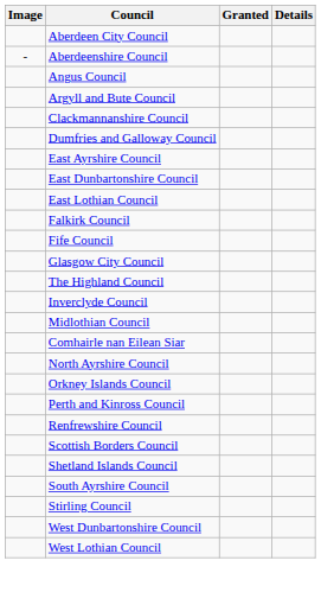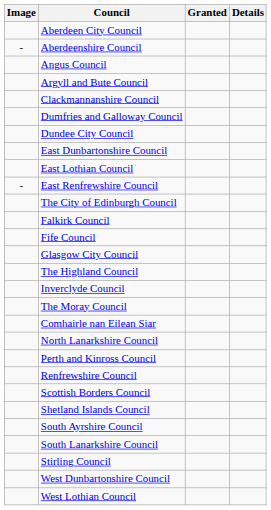 <table class="wikitable">
 <tr>
 <th>Image</th>
 <th>Council</th>
 <th>Granted</th>
 <th>Details</th>
 </tr>
 <tr>
 <td align=center></td>
 <td><a href='#'>Aberdeen City Council</a></td>
 <td></td>
 <td></td>
 </tr>
 <tr>
 <td align=center>-</td>
 <td><a href='#'>Aberdeenshire Council</a></td>
 <td></td>
 <td></td>
 </tr>
 <tr>
 <td align=center></td>
 <td><a href='#'>Angus Council</a></td>
 <td></td>
 <td></td>
 </tr>
 <tr>
 <td align=center></td>
 <td><a href='#'>Argyll and Bute Council</a></td>
 <td></td>
 <td></td>
 </tr>
 <tr>
 <td align=center></td>
 <td><a href='#'>Clackmannanshire Council</a></td>
 <td></td>
 <td></td>
 </tr>
 <tr>
 <td align=center></td>
 <td><a href='#'>Dumfries and Galloway Council</a></td>
 <td></td>
 <td></td>
 </tr>
 <tr>
 <td align=center></td>
-<td><a href='#'>East Ayrshire Council</a></td>
+<td><a href='#'>Dundee City Council</a></td>
 <td></td>
 <td></td>
 </tr>
 <tr>
 <td align=center></td>
 <td><a href='#'>East Dunbartonshire Council</a></td>
 <td></td>
 <td></td>
 </tr>
 <tr>
 <td align=center></td>
 <td><a href='#'>East Lothian Council</a></td>
+<td></td>
+<td></td>
+</tr>
+<tr>
+<td align=center>-</td>
+<td><a href='#'>East Renfrewshire Council</a></td>
+<td></td>
+<td></td>
+</tr>
+<tr>
+<td align=center></td>
+<td><a href='#'>The City of Edinburgh Council</a></td>
 <td></td>
 <td></td>
 </tr>
 <tr>
 <td align=center></td>
 <td><a href='#'>Falkirk Council</a></td>
 <td></td>
 <td></td>
 </tr>
 <tr>
 <td align=center></td>
 <td><a href='#'>Fife Council</a></td>
 <td></td>
 <td></td>
 </tr>
 <tr>
 <td align=center></td>
 <td><a href='#'>Glasgow City Council</a></td>
 <td></td>
 <td></td>
 </tr>
 <tr>
 <td align=center></td>
 <td><a href='#'>The Highland Council</a></td>
 <td></td>
 <td></td>
 </tr>
 <tr>
 <td align=center></td>
 <td><a href='#'>Inverclyde Council</a></td>
 <td></td>
 <td></td>
 </tr>
 <tr>
 <td align=center></td>
-<td><a href='#'>Midlothian Council</a></td>
+<td><a href='#'>The Moray Council</a></td>
 <td></td>
 <td></td>
 </tr>
 <tr>
 <td align=center></td>
 <td><a href='#'>Comhairle nan Eilean Siar</a></td>
 <td></td>
 <td></td>
 </tr>
 <tr>
 <td align=center></td>
-<td><a href='#'>North Ayrshire Council</a></td>
-<td></td>
-<td></td>
-</tr>
-<tr>
-<td align=center></td>
-<td><a href='#'>Orkney Islands Council</a></td>
+<td><a href='#'>North Lanarkshire Council</a></td>
 <td></td>
 <td></td>
 </tr>
 <tr>
 <td align=center></td>
 <td><a href='#'>Perth and Kinross Council</a></td>
 <td></td>
 <td></td>
 </tr>
 <tr>
 <td align=center></td>
 <td><a href='#'>Renfrewshire Council</a></td>
 <td></td>
 <td></td>
 </tr>
 <tr>
 <td align=center></td>
 <td><a href='#'>Scottish Borders Council</a></td>
 <td></td>
 <td></td>
 </tr>
 <tr>
 <td align=center></td>
 <td><a href='#'>Shetland Islands Council</a></td>
 <td></td>
 <td></td>
 </tr>
 <tr>
 <td align=center></td>
 <td><a href='#'>South Ayrshire Council</a></td>
 <td></td>
 <td></td>
 </tr>
 <tr>
 <td align=center></td>
+<td><a href='#'>South Lanarkshire Council</a></td>
+<td></td>
+<td></td>
+</tr>
+<tr>
+<td align=center></td>
 <td><a href='#'>Stirling Council</a></td>
 <td></td>
 <td></td>
 </tr>
 <tr>
 <td align=center></td>
 <td><a href='#'>West Dunbartonshire Council</a></td>
 <td></td>
 <td></td>
 </tr>
 <tr>
 <td align=center></td>
 <td><a href='#'>West Lothian Council</a></td>
 <td></td>
 <td></td>
 </tr>
 </table>
